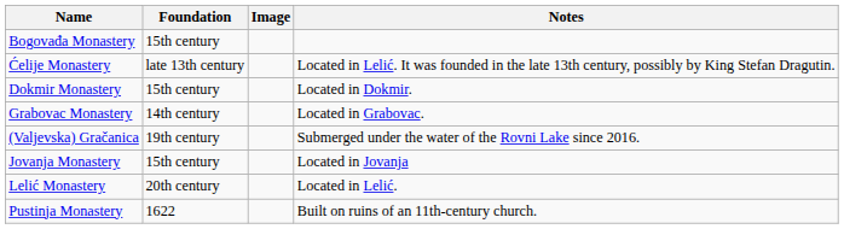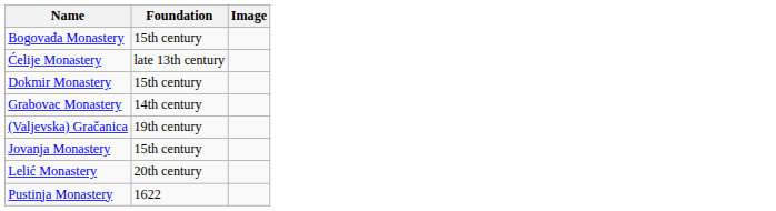 <table class="wikitable" style="font-size:95%;">
 <tr>
 <th>Name</th>
 <th>Foundation</th>
 <th>Image</th>
-<th>Notes</th>
 </tr>
 <tr>
 <td><a href='#'>Bogovađa Monastery</a></td>
 <td>15th century</td>
-<td></td>
 <td></td>
 </tr>
 <tr>
 <td><a href='#'>Ćelije Monastery</a><br></td>
 <td>late 13th century</td>
 <td></td>
-<td>Located in <a href='#'>Lelić</a>. It was founded in the late 13th century, possibly by King Stefan Dragutin.</td>
 </tr>
 <tr>
 <td><a href='#'>Dokmir Monastery</a><br></td>
 <td>15th century</td>
 <td></td>
-<td>Located in <a href='#'>Dokmir</a>.</td>
 </tr>
 <tr>
 <td><a href='#'>Grabovac Monastery</a><br></td>
 <td>14th century</td>
 <td></td>
-<td>Located in <a href='#'>Grabovac</a>.</td>
 </tr>
 <tr>
 <td><a href='#'>(Valjevska) Gračanica</a></td>
 <td>19th century</td>
 <td></td>
-<td>Submerged under the water of the <a href='#'>Rovni Lake</a> since 2016.</td>
 </tr>
 <tr>
 <td><a href='#'>Jovanja Monastery</a></td>
 <td>15th century</td>
 <td></td>
-<td>Located in <a href='#'>Jovanja</a></td>
 </tr>
 <tr>
 <td><a href='#'>Lelić Monastery</a><br></td>
 <td>20th century</td>
 <td></td>
-<td>Located in <a href='#'>Lelić</a>.</td>
 </tr>
 <tr>
 <td><a href='#'>Pustinja Monastery</a><br></td>
 <td>1622</td>
 <td></td>
-<td>Built on ruins of an 11th-century church.</td>
 </tr>
 </table>
